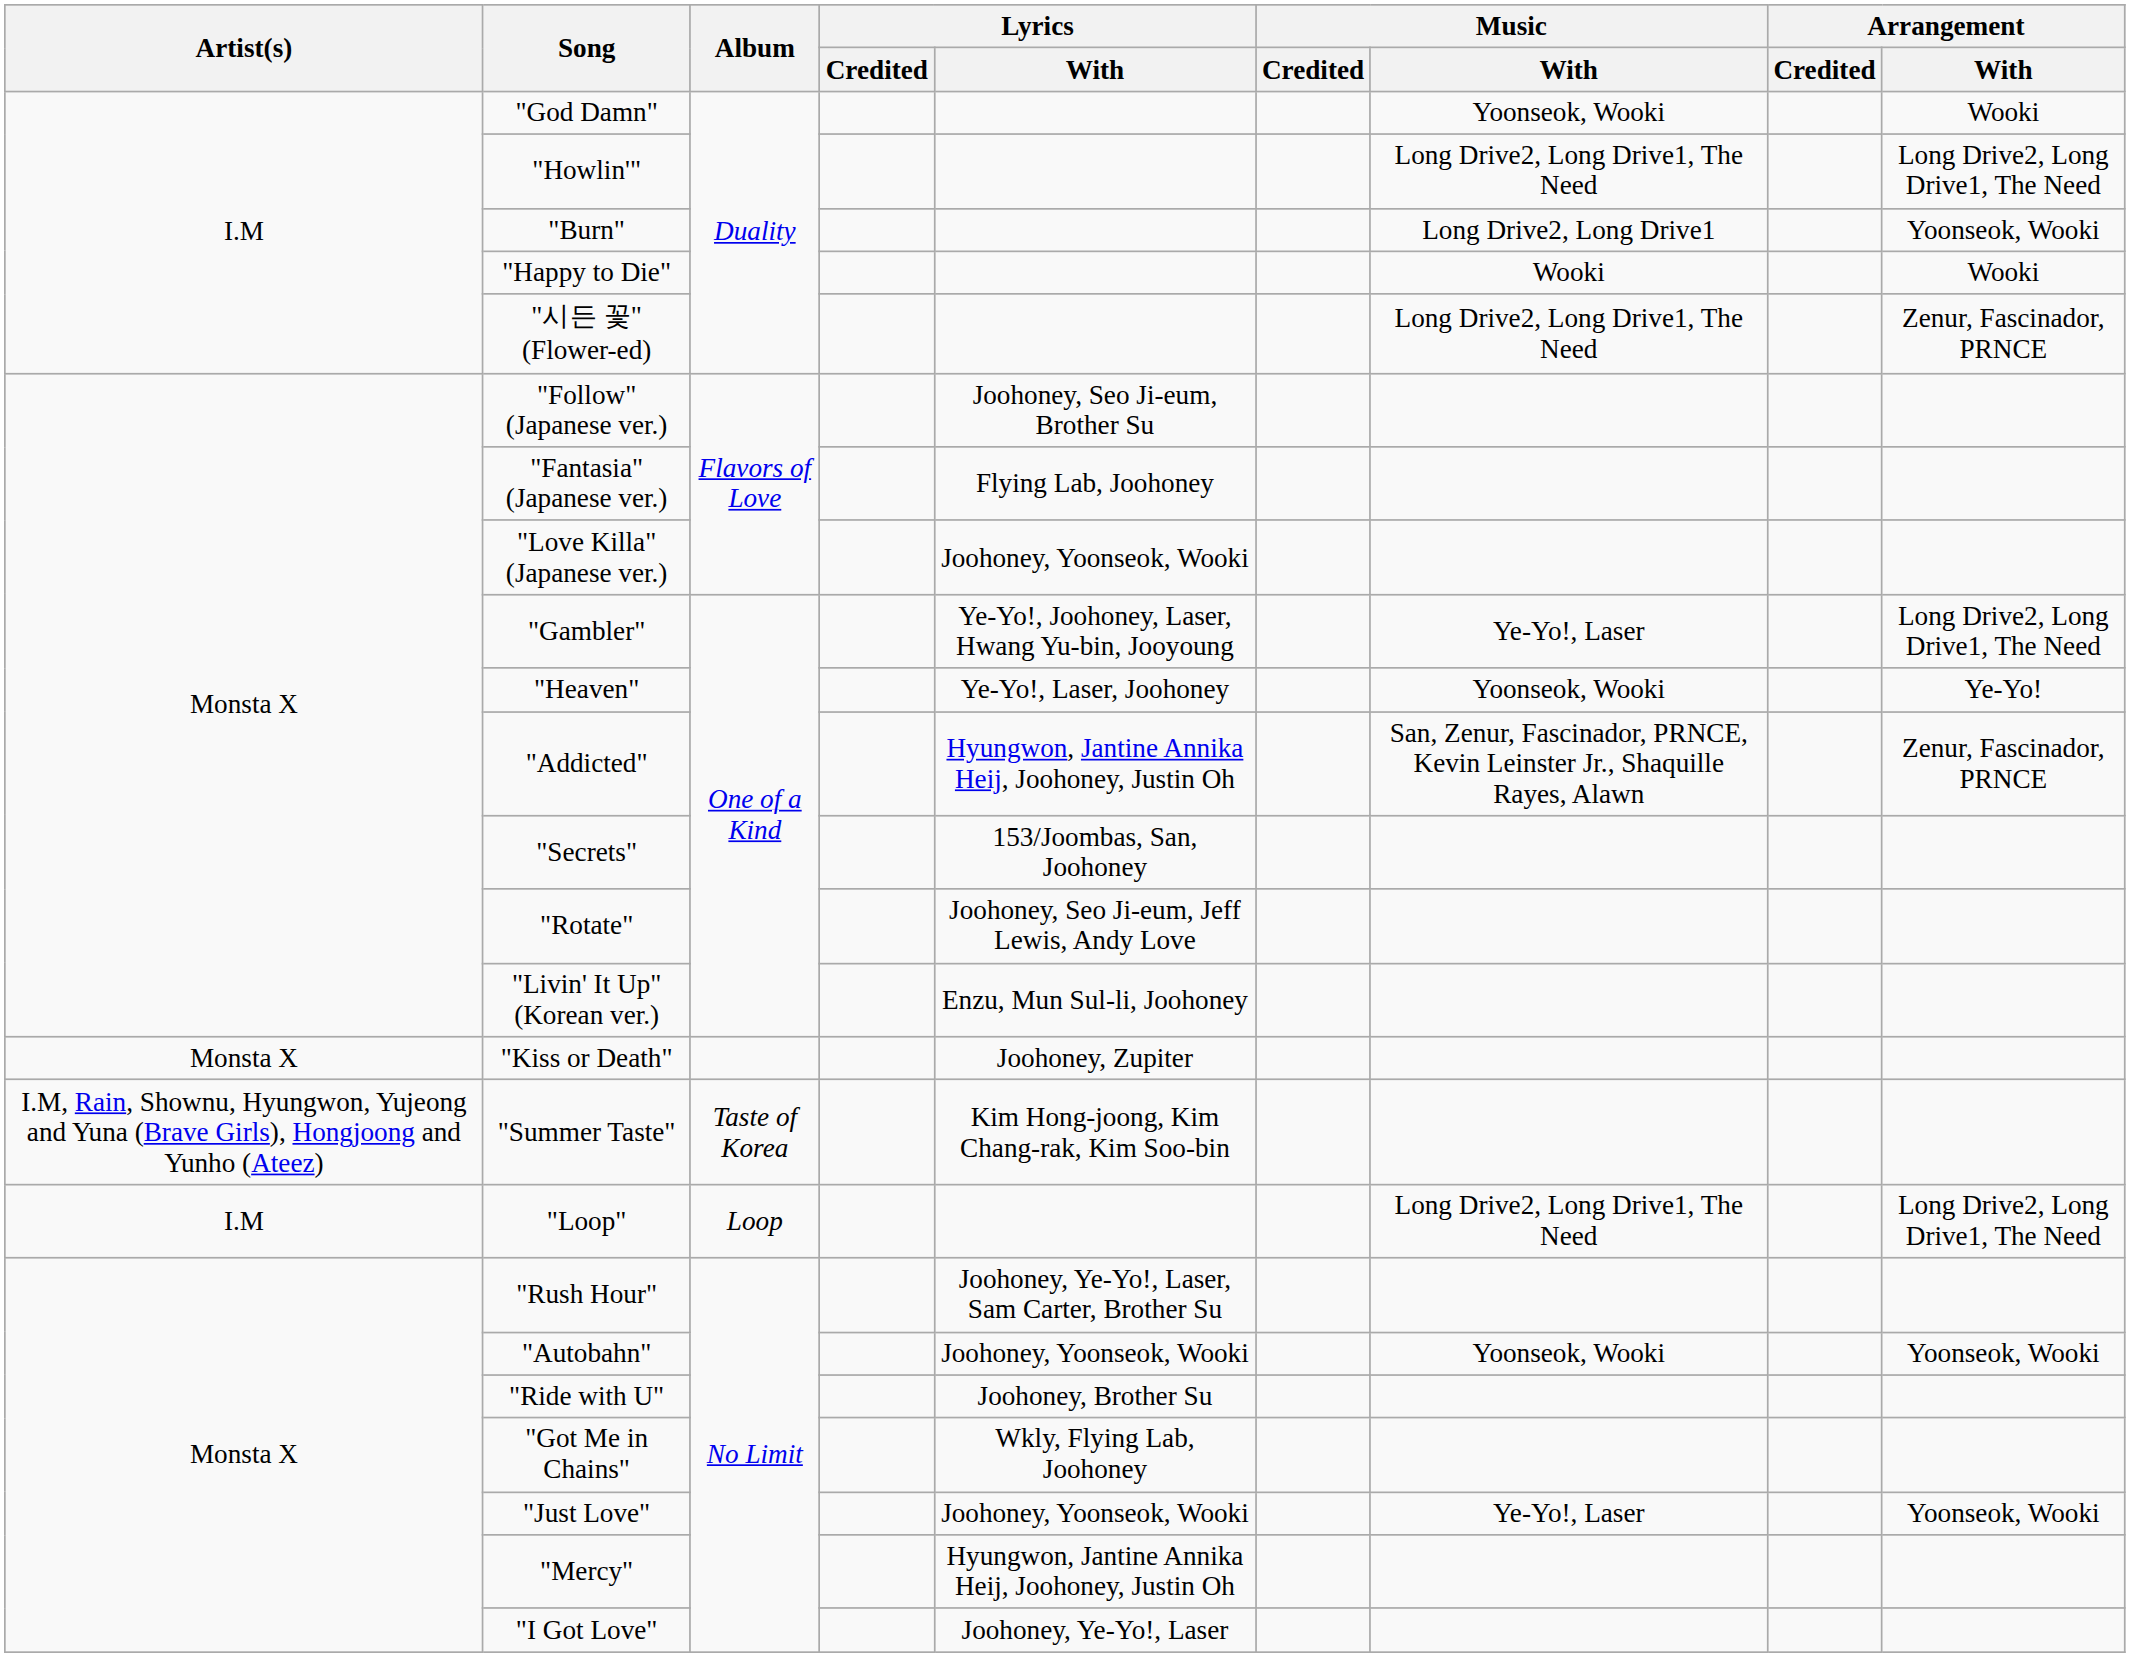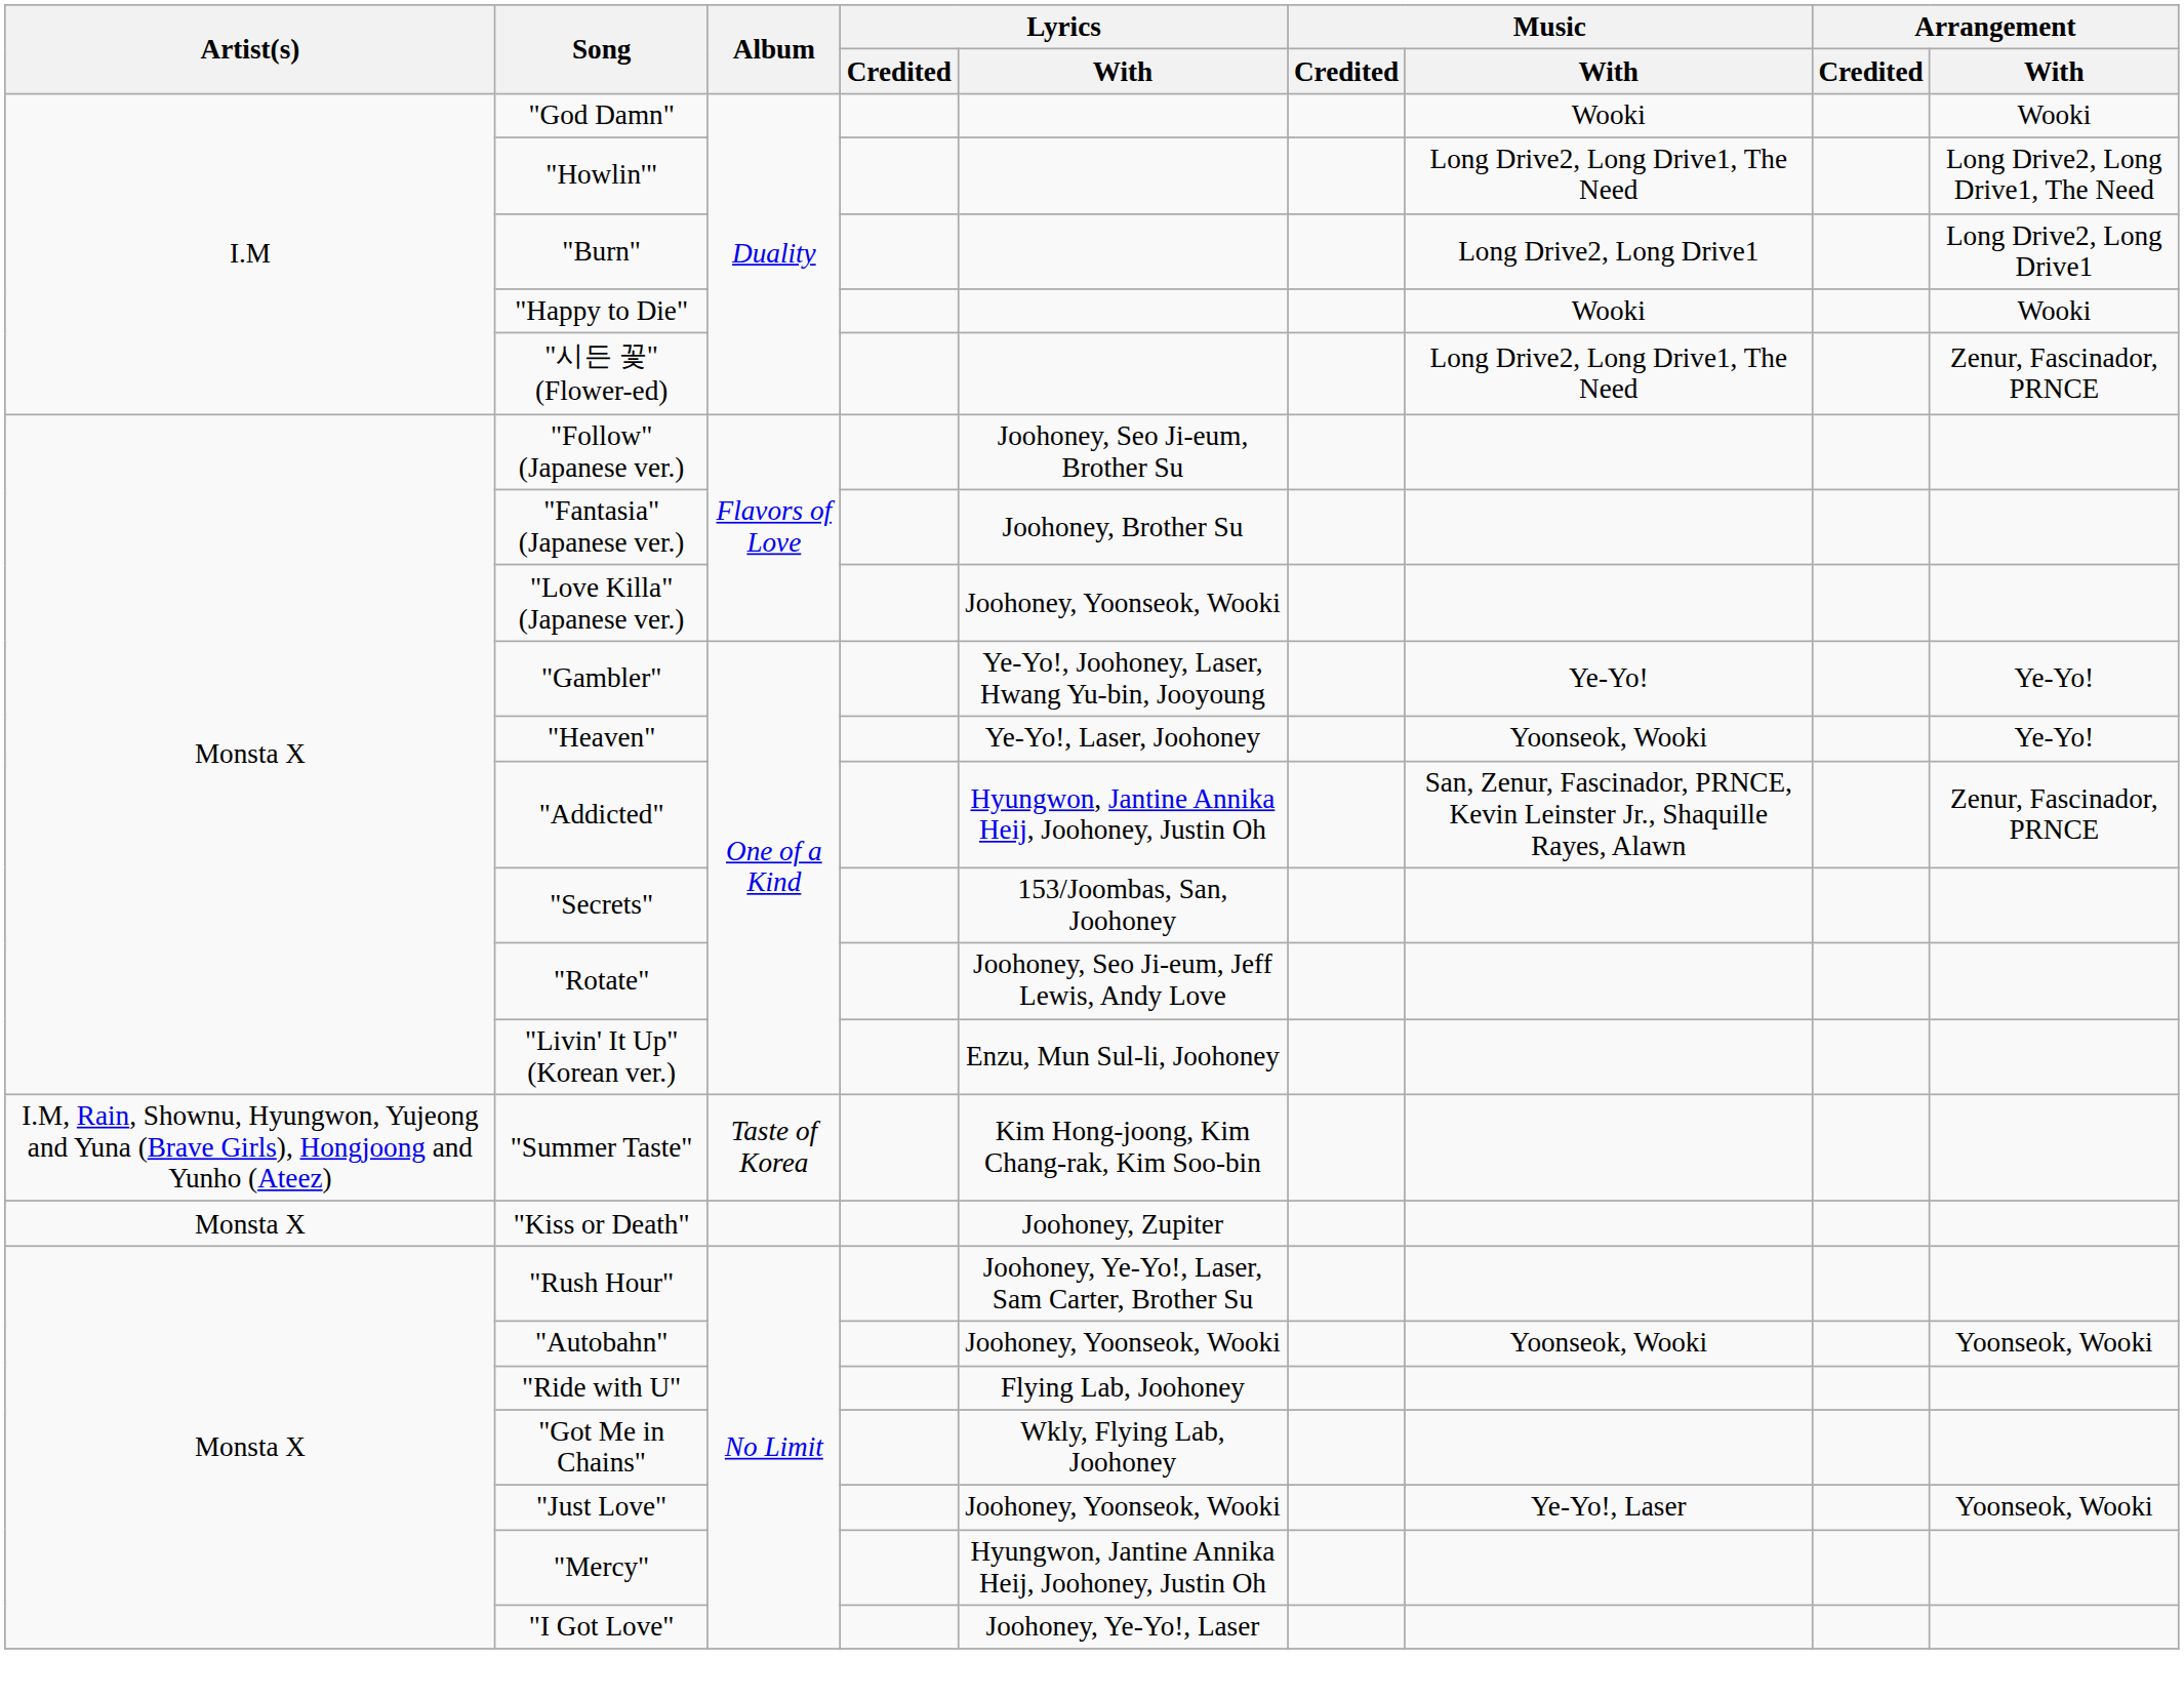 <table class="wikitable" style="text-align: center;">
 <tr>
 <th rowspan="2">Artist(s)</th>
 <th rowspan="2">Song</th>
 <th rowspan="2">Album</th>
 <th colspan="2">Lyrics</th>
 <th colspan="2">Music</th>
 <th colspan="2">Arrangement</th>
 </tr>
 <tr>
 <th>Credited</th>
 <th>With</th>
 <th>Credited</th>
 <th>With</th>
 <th>Credited</th>
 <th>With</th>
 </tr>
 <tr>
 <td rowspan="5">I.M</td>
 <td>"God Damn"</td>
 <td rowspan="5"><em><a href='#'>Duality</a></em></td>
 <td></td>
 <td></td>
 <td></td>
-<td>Yoonseok, Wooki</td>
+<td>Wooki</td>
 <td></td>
 <td>Wooki</td>
 </tr>
 <tr>
 <td>"Howlin'"</td>
 <td></td>
 <td></td>
 <td></td>
 <td>Long Drive2, Long Drive1, The Need</td>
 <td></td>
 <td>Long Drive2, Long Drive1, The Need</td>
 </tr>
 <tr>
 <td>"Burn"</td>
 <td></td>
 <td></td>
 <td></td>
 <td>Long Drive2, Long Drive1</td>
 <td></td>
-<td>Yoonseok, Wooki</td>
+<td>Long Drive2, Long Drive1</td>
 </tr>
 <tr>
 <td>"Happy to Die"</td>
 <td></td>
 <td></td>
 <td></td>
 <td>Wooki</td>
 <td></td>
 <td>Wooki</td>
 </tr>
 <tr>
 <td>"시든 꽃" (Flower-ed)</td>
 <td></td>
 <td></td>
 <td></td>
 <td>Long Drive2, Long Drive1, The Need</td>
 <td></td>
 <td>Zenur, Fascinador, PRNCE</td>
 </tr>
 <tr>
 <td rowspan="9">Monsta X</td>
 <td>"Follow" (Japanese ver.)</td>
 <td rowspan="3"><em><a href='#'>Flavors of Love</a></em></td>
 <td></td>
 <td>Joohoney, Seo Ji-eum, Brother Su</td>
 <td></td>
 <td></td>
 <td></td>
 <td></td>
 </tr>
 <tr>
 <td>"Fantasia" (Japanese ver.)</td>
 <td></td>
-<td>Flying Lab, Joohoney</td>
+<td>Joohoney, Brother Su</td>
 <td></td>
 <td></td>
 <td></td>
 <td></td>
 </tr>
 <tr>
 <td>"Love Killa" (Japanese ver.)</td>
 <td></td>
 <td>Joohoney, Yoonseok, Wooki</td>
 <td></td>
 <td></td>
 <td></td>
 <td></td>
 </tr>
 <tr>
 <td>"Gambler"</td>
 <td rowspan="6"><em><a href='#'>One of a Kind</a></em></td>
 <td></td>
 <td>Ye-Yo!, Joohoney, Laser, Hwang Yu-bin, Jooyoung</td>
 <td></td>
-<td>Ye-Yo!, Laser</td>
+<td>Ye-Yo!</td>
 <td></td>
-<td>Long Drive2, Long Drive1, The Need</td>
+<td>Ye-Yo!</td>
 </tr>
 <tr>
 <td>"Heaven"</td>
 <td></td>
 <td>Ye-Yo!, Laser, Joohoney</td>
 <td></td>
 <td>Yoonseok, Wooki</td>
 <td></td>
 <td>Ye-Yo!</td>
 </tr>
 <tr>
 <td>"Addicted"</td>
 <td></td>
 <td><a href='#'>Hyungwon</a>, <a href='#'>Jantine Annika Heij</a>, Joohoney, Justin Oh</td>
 <td></td>
 <td>San, Zenur, Fascinador, PRNCE, Kevin Leinster Jr., Shaquille Rayes, Alawn</td>
 <td></td>
 <td>Zenur, Fascinador, PRNCE</td>
 </tr>
 <tr>
 <td>"Secrets"</td>
 <td></td>
 <td>153/Joombas, San, Joohoney</td>
 <td></td>
 <td></td>
 <td></td>
 <td></td>
 </tr>
 <tr>
 <td>"Rotate"</td>
 <td></td>
 <td>Joohoney, Seo Ji-eum, Jeff Lewis, Andy Love</td>
 <td></td>
 <td></td>
 <td></td>
 <td></td>
 </tr>
 <tr>
 <td>"Livin' It Up" (Korean ver.)</td>
 <td></td>
 <td>Enzu, Mun Sul-li, Joohoney</td>
 <td></td>
 <td></td>
 <td></td>
 <td></td>
 </tr>
 <tr>
-<td>Monsta X</td>
-<td>"Kiss or Death"</td>
-<td></td>
-<td></td>
-<td>Joohoney, Zupiter</td>
-<td></td>
-<td></td>
-<td></td>
-<td></td>
-</tr>
-<tr>
 <td>I.M, <a href='#'>Rain</a>, Shownu, Hyungwon, Yujeong and Yuna (<a href='#'>Brave Girls</a>), <a href='#'>Hongjoong</a> and Yunho (<a href='#'>Ateez</a>)</td>
 <td>"Summer Taste"</td>
 <td><em>Taste of Korea</em></td>
 <td></td>
 <td>Kim Hong-joong, Kim Chang-rak, Kim Soo-bin</td>
 <td></td>
 <td></td>
 <td></td>
 <td></td>
 </tr>
 <tr>
-<td>I.M</td>
-<td>"Loop"</td>
-<td><em>Loop</em></td>
+<td>Monsta X</td>
+<td>"Kiss or Death"</td>
+<td></td>
+<td></td>
+<td>Joohoney, Zupiter</td>
 <td></td>
 <td></td>
 <td></td>
-<td>Long Drive2, Long Drive1, The Need</td>
 <td></td>
-<td>Long Drive2, Long Drive1, The Need</td>
 </tr>
 <tr>
 <td rowspan="7">Monsta X</td>
 <td>"Rush Hour"</td>
 <td rowspan="7"><em><a href='#'>No Limit</a></em></td>
 <td></td>
 <td>Joohoney, Ye-Yo!, Laser, Sam Carter, Brother Su</td>
 <td></td>
 <td></td>
 <td></td>
 <td></td>
 </tr>
 <tr>
 <td>"Autobahn"</td>
 <td></td>
 <td>Joohoney, Yoonseok, Wooki</td>
 <td></td>
 <td>Yoonseok, Wooki</td>
 <td></td>
 <td>Yoonseok, Wooki</td>
 </tr>
 <tr>
 <td>"Ride with U"</td>
 <td></td>
-<td>Joohoney, Brother Su</td>
+<td>Flying Lab, Joohoney</td>
 <td></td>
 <td></td>
 <td></td>
 <td></td>
 </tr>
 <tr>
 <td>"Got Me in Chains"</td>
 <td></td>
 <td>Wkly, Flying Lab, Joohoney</td>
 <td></td>
 <td></td>
 <td></td>
 <td></td>
 </tr>
 <tr>
 <td>"Just Love"</td>
 <td></td>
 <td>Joohoney, Yoonseok, Wooki</td>
 <td></td>
 <td>Ye-Yo!, Laser</td>
 <td></td>
 <td>Yoonseok, Wooki</td>
 </tr>
 <tr>
 <td>"Mercy"</td>
 <td></td>
 <td>Hyungwon, Jantine Annika Heij, Joohoney, Justin Oh</td>
 <td></td>
 <td></td>
 <td></td>
 <td></td>
 </tr>
 <tr>
 <td>"I Got Love"</td>
 <td></td>
 <td>Joohoney, Ye-Yo!, Laser</td>
 <td></td>
 <td></td>
 <td></td>
 <td></td>
 </tr>
 </table>
